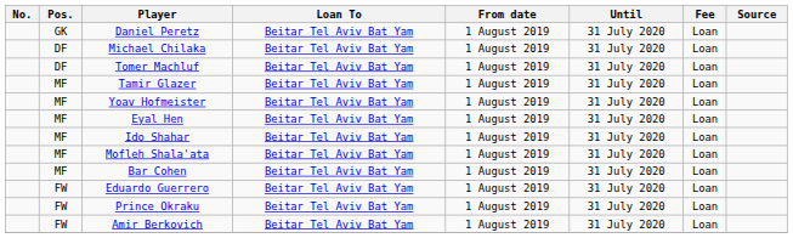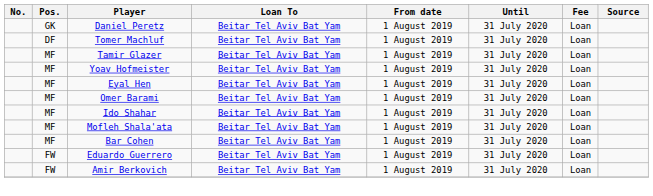 <table class="wikitable sortable" style="text-align:center;width:75%;">
 <tr>
 <th>No.</th>
 <th>Pos.</th>
 <th>Player</th>
 <th>Loan To</th>
 <th>From date</th>
 <th>Until</th>
 <th data-sort-type="currency">Fee</th>
 <th>Source</th>
 </tr>
 <tr>
 <td></td>
 <td>GK</td>
 <td><a href='#'>Daniel Peretz</a></td>
-<td><a href='#'>Beitar Tel Aviv Bat Yam</a></td>
-<td>1 August 2019</td>
-<td>31 July 2020</td>
-<td>Loan</td>
-<td></td>
-</tr>
-<tr>
-<td></td>
-<td>DF</td>
-<td><a href='#'>Michael Chilaka</a></td>
 <td><a href='#'>Beitar Tel Aviv Bat Yam</a></td>
 <td>1 August 2019</td>
 <td>31 July 2020</td>
 <td>Loan</td>
 <td></td>
 </tr>
 <tr>
 <td></td>
 <td>DF</td>
 <td><a href='#'>Tomer Machluf</a></td>
 <td><a href='#'>Beitar Tel Aviv Bat Yam</a></td>
 <td>1 August 2019</td>
 <td>31 July 2020</td>
 <td>Loan</td>
 <td></td>
 </tr>
 <tr>
 <td></td>
 <td>MF</td>
 <td><a href='#'>Tamir Glazer</a></td>
 <td><a href='#'>Beitar Tel Aviv Bat Yam</a></td>
 <td>1 August 2019</td>
 <td>31 July 2020</td>
 <td>Loan</td>
 <td></td>
 </tr>
 <tr>
 <td></td>
 <td>MF</td>
 <td><a href='#'>Yoav Hofmeister</a></td>
 <td><a href='#'>Beitar Tel Aviv Bat Yam</a></td>
 <td>1 August 2019</td>
 <td>31 July 2020</td>
 <td>Loan</td>
 <td></td>
 </tr>
 <tr>
 <td></td>
 <td>MF</td>
 <td><a href='#'>Eyal Hen</a></td>
 <td><a href='#'>Beitar Tel Aviv Bat Yam</a></td>
 <td>1 August 2019</td>
 <td>31 July 2020</td>
 <td>Loan</td>
 <td></td>
 </tr>
 <tr>
 <td></td>
 <td>MF</td>
+<td><a href='#'>Omer Barami</a></td>
+<td><a href='#'>Beitar Tel Aviv Bat Yam</a></td>
+<td>1 August 2019</td>
+<td>31 July 2020</td>
+<td>Loan</td>
+<td></td>
+</tr>
+<tr>
+<td></td>
+<td>MF</td>
 <td><a href='#'>Ido Shahar</a></td>
 <td><a href='#'>Beitar Tel Aviv Bat Yam</a></td>
 <td>1 August 2019</td>
 <td>31 July 2020</td>
 <td>Loan</td>
 <td></td>
 </tr>
 <tr>
 <td></td>
 <td>MF</td>
 <td><a href='#'>Mofleh Shala'ata</a></td>
 <td><a href='#'>Beitar Tel Aviv Bat Yam</a></td>
 <td>1 August 2019</td>
 <td>31 July 2020</td>
 <td>Loan</td>
 <td></td>
 </tr>
 <tr>
 <td></td>
 <td>MF</td>
 <td><a href='#'>Bar Cohen</a></td>
 <td><a href='#'>Beitar Tel Aviv Bat Yam</a></td>
 <td>1 August 2019</td>
 <td>31 July 2020</td>
 <td>Loan</td>
 <td></td>
 </tr>
 <tr>
 <td></td>
 <td>FW</td>
 <td><a href='#'>Eduardo Guerrero</a></td>
 <td><a href='#'>Beitar Tel Aviv Bat Yam</a></td>
 <td>1 August 2019</td>
 <td>31 July 2020</td>
 <td>Loan</td>
 <td></td>
 </tr>
 <tr>
 <td></td>
 <td>FW</td>
-<td><a href='#'>Prince Okraku</a></td>
-<td><a href='#'>Beitar Tel Aviv Bat Yam</a></td>
-<td>1 August 2019</td>
-<td>31 July 2020</td>
-<td>Loan</td>
-<td></td>
-</tr>
-<tr>
-<td></td>
-<td>FW</td>
 <td><a href='#'>Amir Berkovich</a></td>
 <td><a href='#'>Beitar Tel Aviv Bat Yam</a></td>
 <td>1 August 2019</td>
 <td>31 July 2020</td>
 <td>Loan</td>
 <td></td>
 </tr>
 <tr>
 </tr>
 </table>
